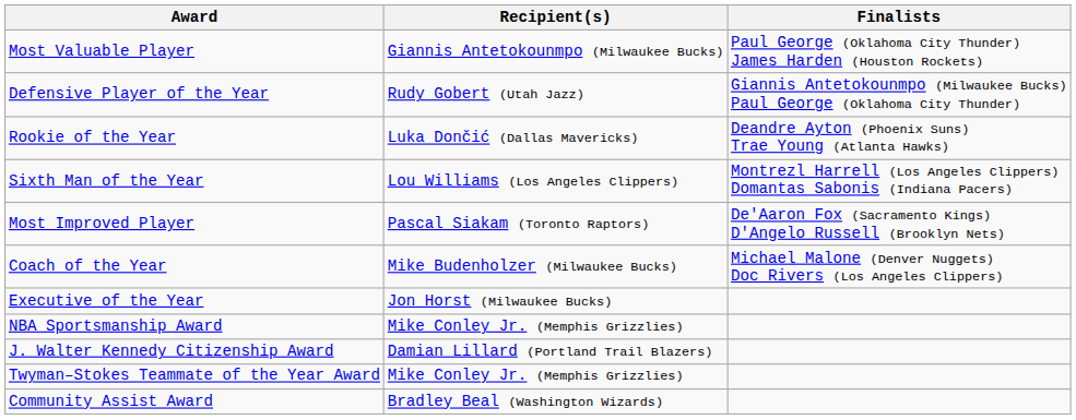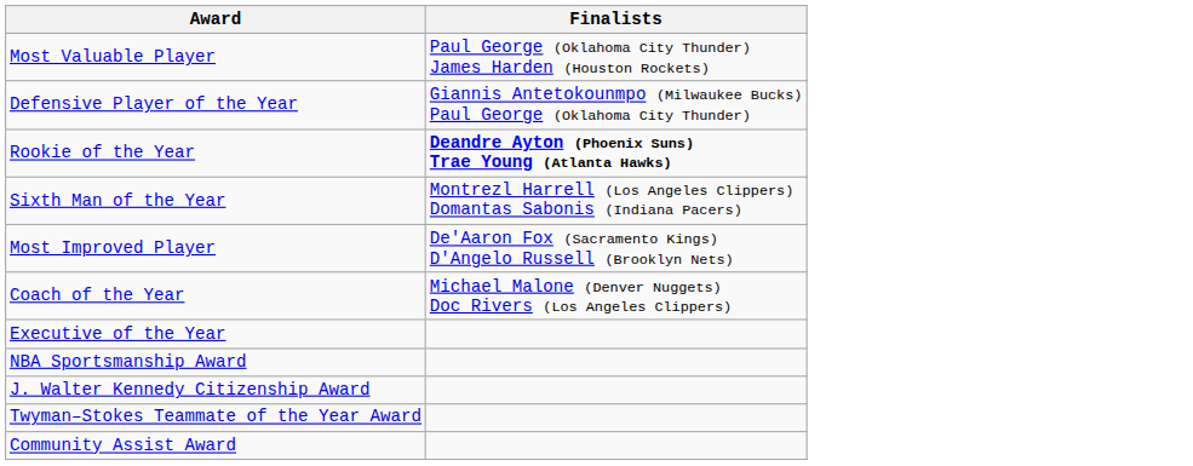 <table class="wikitable">
 <tr>
 <th>Award</th>
-<th>Recipient(s)</th>
 <th>Finalists</th>
 </tr>
 <tr>
 <td><a href='#'>Most Valuable Player</a></td>
-<td><a href='#'>Giannis Antetokounmpo</a> <small>(Milwaukee Bucks)</small></td>
 <td><a href='#'>Paul George</a> <small>(Oklahoma City Thunder)</small><br><a href='#'>James Harden</a> <small>(Houston Rockets)</small></td>
 </tr>
 <tr>
 <td><a href='#'>Defensive Player of the Year</a></td>
-<td><a href='#'>Rudy Gobert</a> <small>(Utah Jazz)</small></td>
 <td><a href='#'>Giannis Antetokounmpo</a> <small>(Milwaukee Bucks)</small><br><a href='#'>Paul George</a> <small>(Oklahoma City Thunder)</small></td>
 </tr>
 <tr>
 <td><a href='#'>Rookie of the Year</a></td>
-<td><a href='#'>Luka Dončić</a> <small>(Dallas Mavericks)</small></td>
-<td><a href='#'>Deandre Ayton</a> <small>(Phoenix Suns)</small><br><a href='#'>Trae Young</a> <small>(Atlanta Hawks)</small></td>
+<td><strong><a href='#'>Deandre Ayton</a> <small>(Phoenix Suns)</small><br><a href='#'>Trae Young</a> <small>(Atlanta Hawks)</small></strong></td>
 </tr>
 <tr>
 <td><a href='#'>Sixth Man of the Year</a></td>
-<td><a href='#'>Lou Williams</a> <small>(Los Angeles Clippers)</small></td>
 <td><a href='#'>Montrezl Harrell</a> <small>(Los Angeles Clippers)</small><br><a href='#'>Domantas Sabonis</a> <small>(Indiana Pacers)</small></td>
 </tr>
 <tr>
 <td><a href='#'>Most Improved Player</a></td>
-<td><a href='#'>Pascal Siakam</a> <small>(Toronto Raptors)</small></td>
 <td><a href='#'>De'Aaron Fox</a> <small>(Sacramento Kings)</small><br><a href='#'>D'Angelo Russell</a> <small>(Brooklyn Nets)</small></td>
 </tr>
 <tr>
 <td><a href='#'>Coach of the Year</a></td>
-<td><a href='#'>Mike Budenholzer</a> <small>(Milwaukee Bucks)</small></td>
 <td><a href='#'>Michael Malone</a> <small>(Denver Nuggets)</small><br><a href='#'>Doc Rivers</a> <small>(Los Angeles Clippers)</small></td>
 </tr>
 <tr>
 <td><a href='#'>Executive of the Year</a></td>
-<td><a href='#'>Jon Horst</a> <small>(Milwaukee Bucks)</small></td>
 <td></td>
 </tr>
 <tr>
 <td><a href='#'>NBA Sportsmanship Award</a></td>
-<td><a href='#'>Mike Conley Jr.</a> <small>(Memphis Grizzlies)</small></td>
 <td></td>
 </tr>
 <tr>
 <td><a href='#'>J. Walter Kennedy Citizenship Award</a></td>
-<td><a href='#'>Damian Lillard</a> <small>(Portland Trail Blazers)</small></td>
 <td></td>
 </tr>
 <tr>
 <td><a href='#'>Twyman–Stokes Teammate of the Year Award</a></td>
-<td><a href='#'>Mike Conley Jr.</a> <small>(Memphis Grizzlies)</small></td>
 <td></td>
 </tr>
 <tr>
 <td><a href='#'>Community Assist Award</a></td>
-<td><a href='#'>Bradley Beal</a> <small>(Washington Wizards)</small></td>
 <td></td>
 </tr>
 </table>
